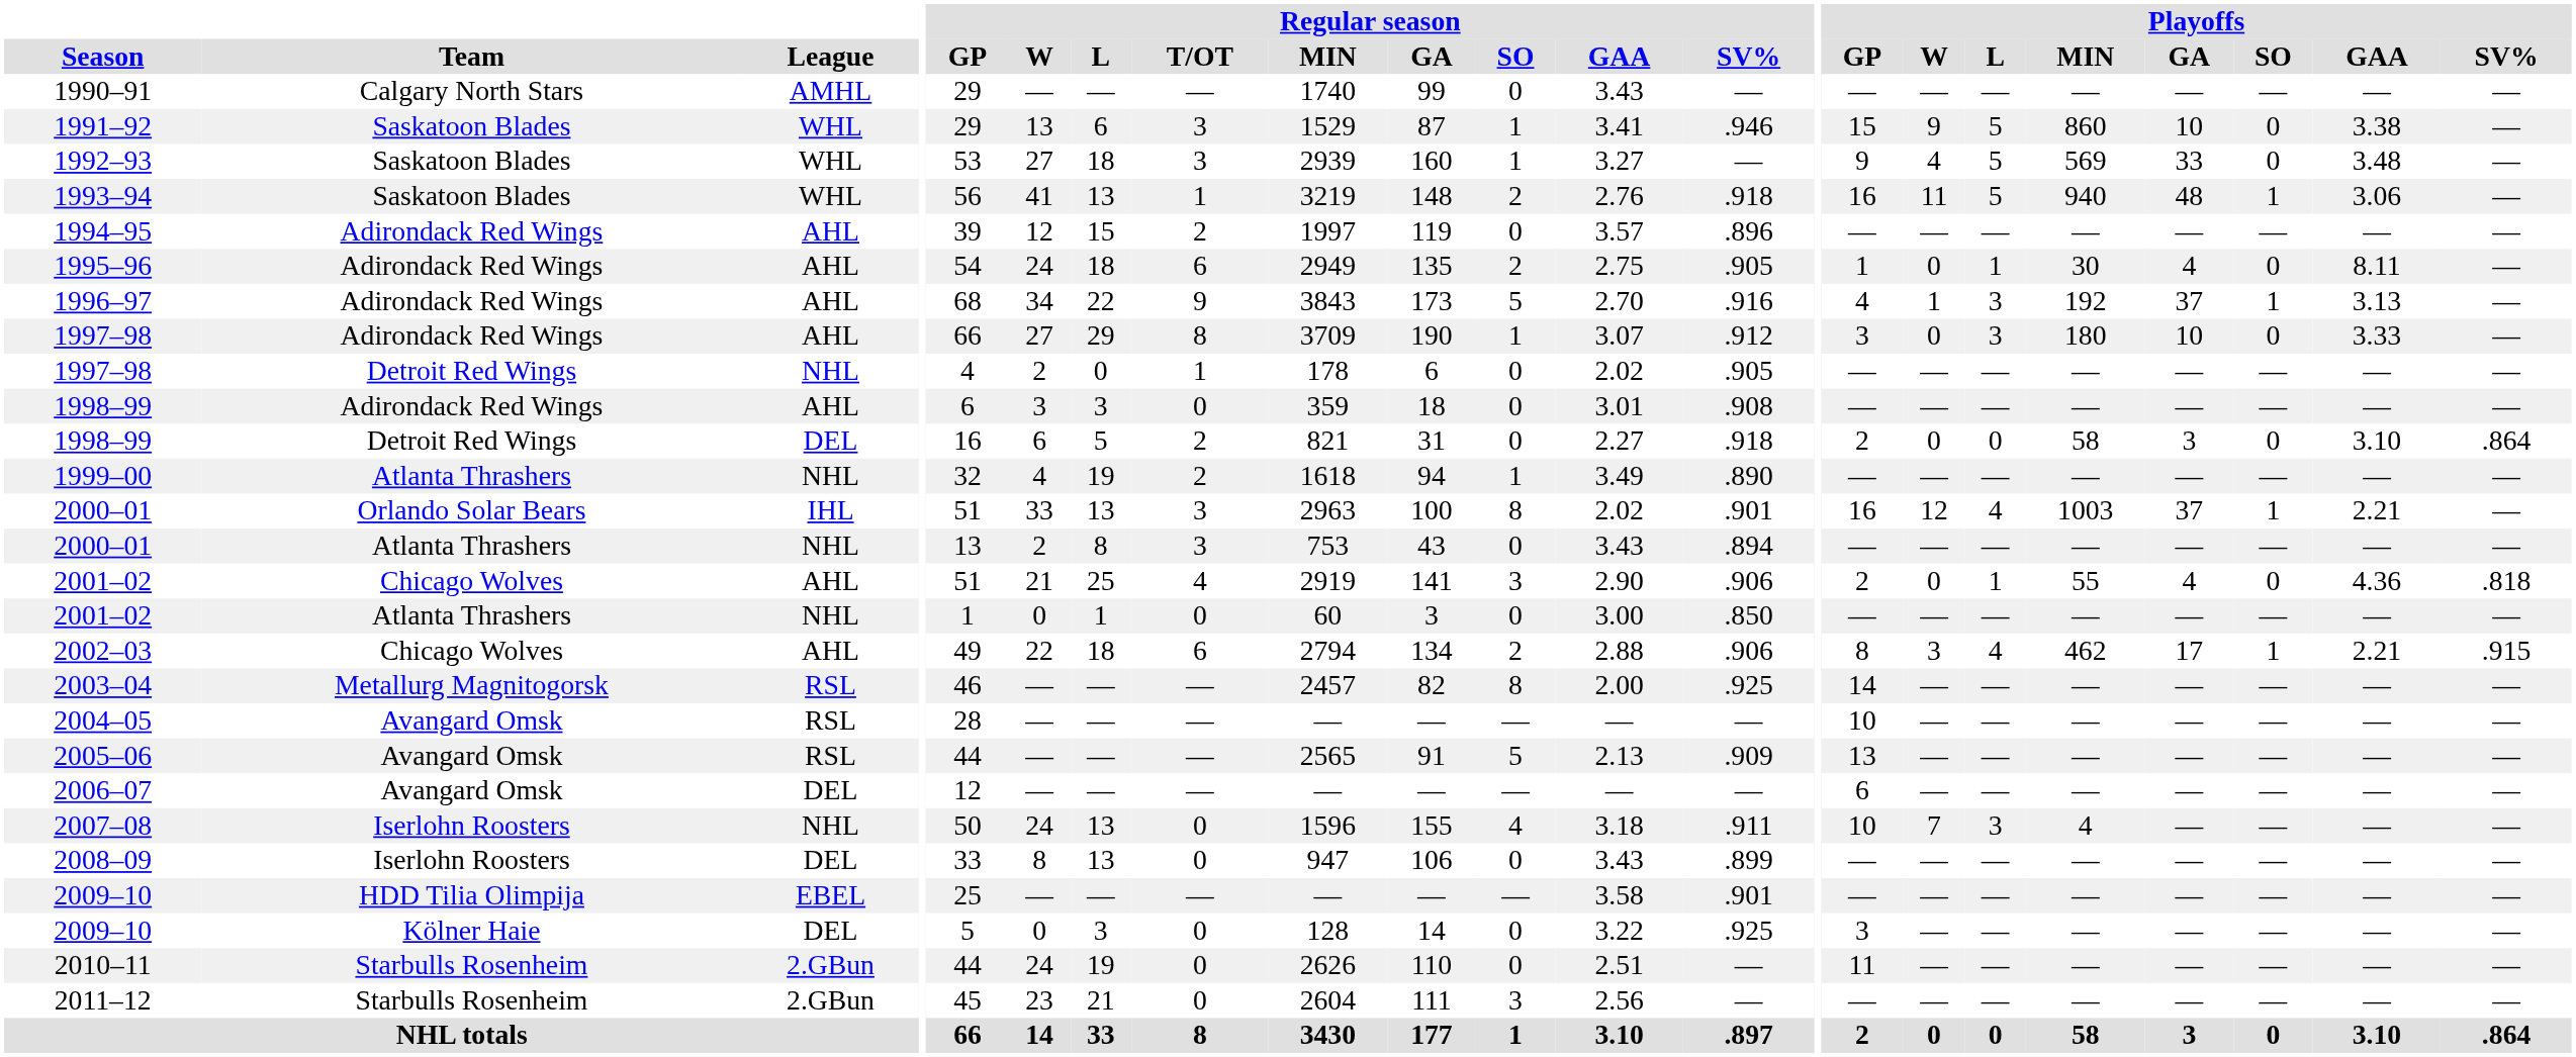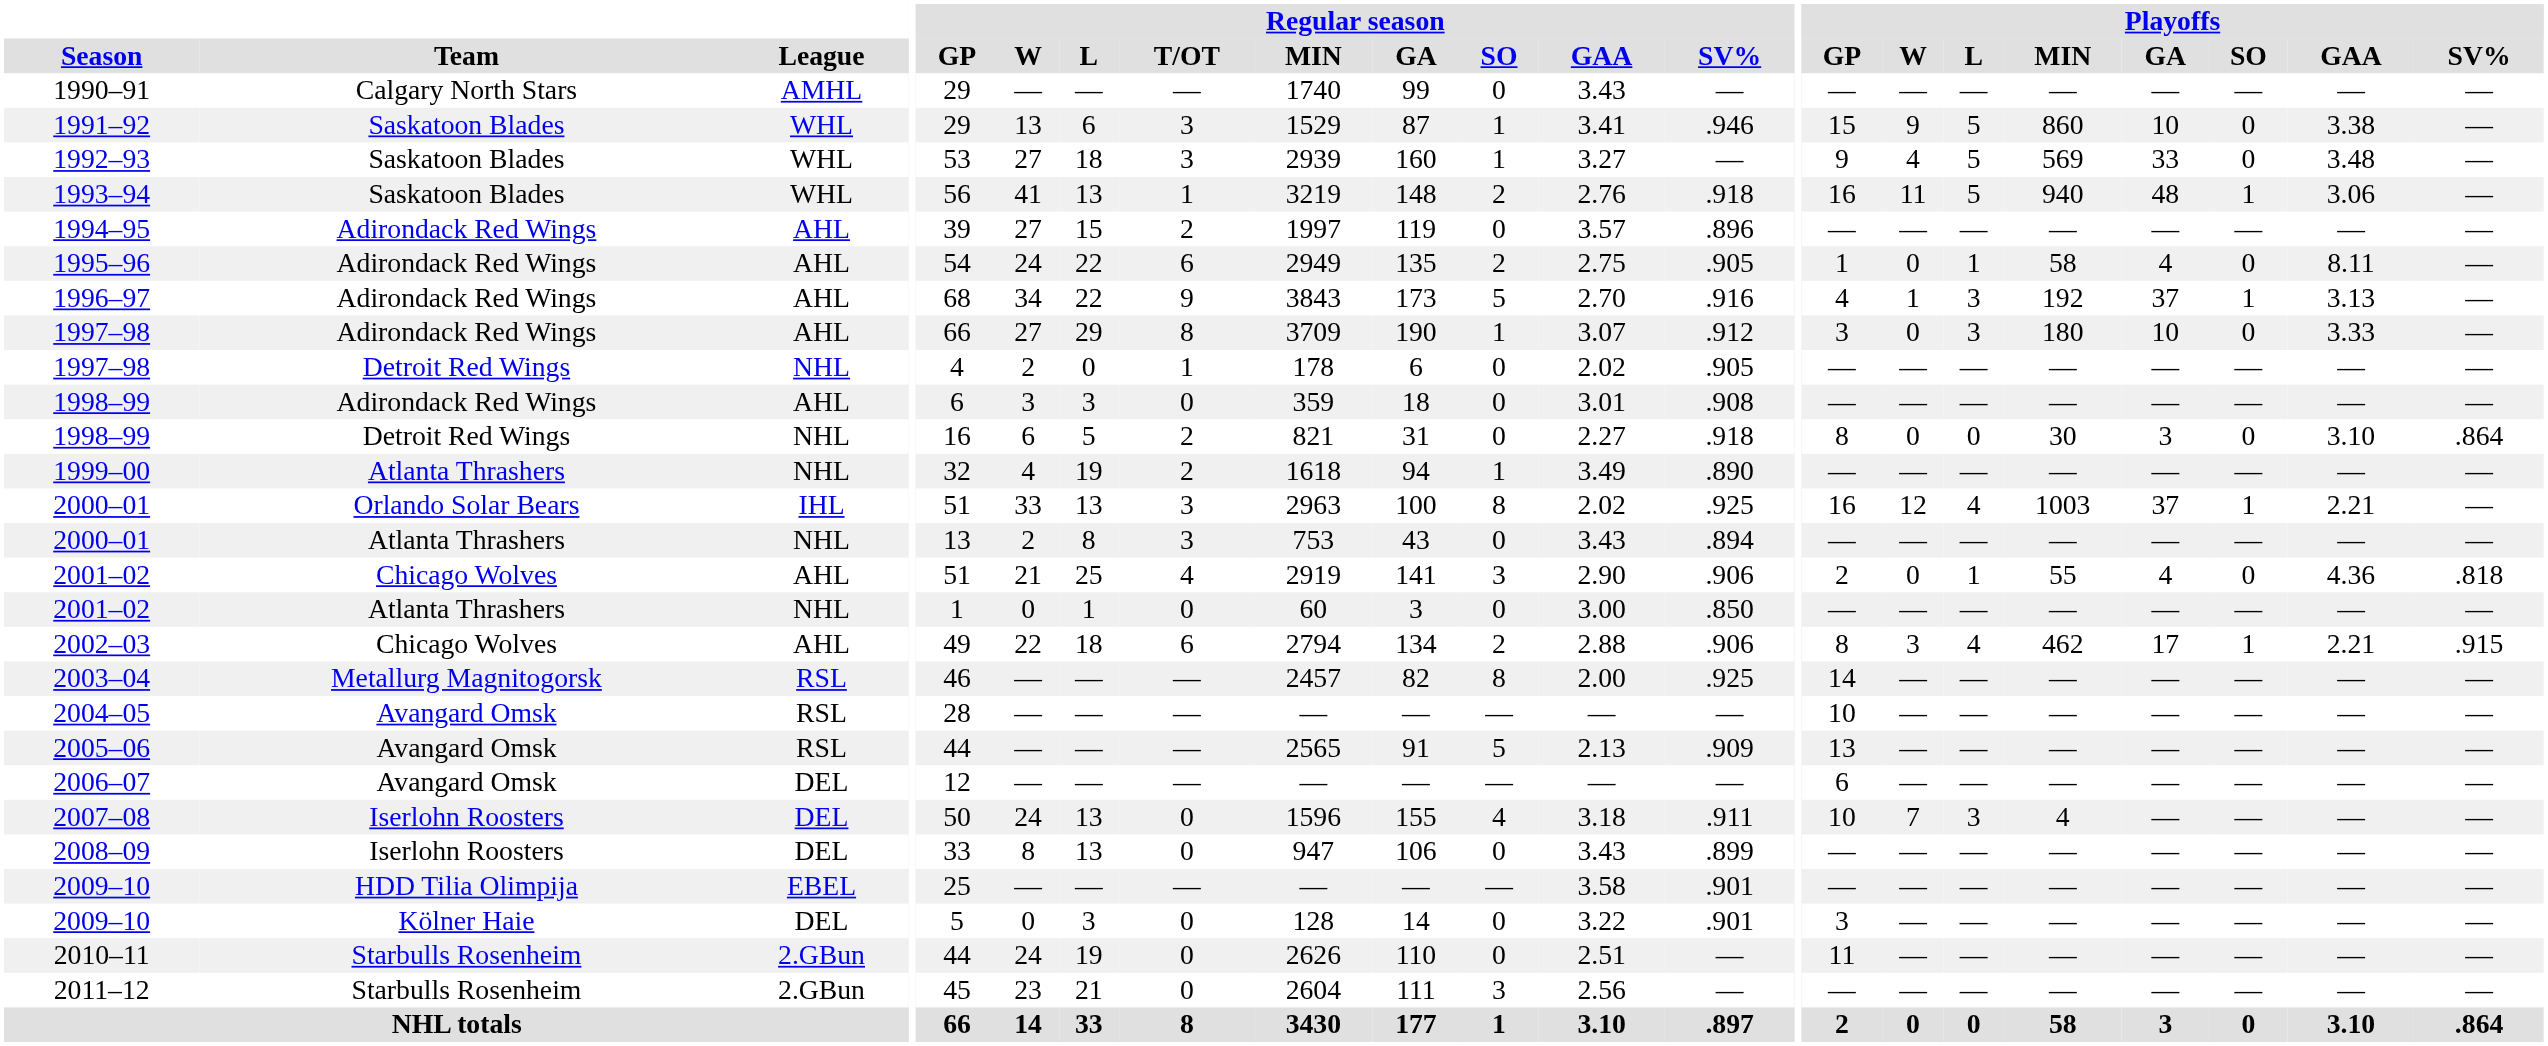 <table border="0" cellpadding="1" cellspacing="0" style="text-align:center; width:74%">
 <tr align="center" bgcolor="#e0e0e0">
 <th align="center" colspan="3" bgcolor="#ffffff"></th>
 <th rowspan="101" align="center" bgcolor="#ffffff"></th>
 <th align="center" colspan="9" bgcolor="#e0e0e0"><a href='#'>Regular season</a></th>
 <th rowspan="101" align="center" bgcolor="#ffffff"></th>
 <th align="center" colspan="8" bgcolor="#e0e0e0"><a href='#'>Playoffs</a></th>
 </tr>
 <tr ALIGN="center" bgcolor="#e0e0e0">
 <th><a href='#'>Season</a></th>
 <th>Team</th>
 <th>League</th>
 <th>GP</th>
 <th>W</th>
 <th>L</th>
 <th>T/OT</th>
 <th>MIN</th>
 <th>GA</th>
 <th><a href='#'>SO</a></th>
 <th><a href='#'>GAA</a></th>
 <th><a href='#'>SV%</a></th>
 <th>GP</th>
 <th>W</th>
 <th>L</th>
 <th>MIN</th>
 <th>GA</th>
 <th>SO</th>
 <th>GAA</th>
 <th>SV%</th>
 </tr>
 <tr>
 <td>1990–91</td>
 <td>Calgary North Stars</td>
 <td><a href='#'>AMHL</a></td>
 <td>29</td>
 <td>—</td>
 <td>—</td>
 <td>—</td>
 <td>1740</td>
 <td>99</td>
 <td>0</td>
 <td>3.43</td>
 <td>—</td>
 <td>—</td>
 <td>—</td>
 <td>—</td>
 <td>—</td>
 <td>—</td>
 <td>—</td>
 <td>—</td>
 <td>—</td>
 </tr>
 <tr ALIGN="center" bgcolor="#f0f0f0">
 <td><a href='#'>1991–92</a></td>
 <td><a href='#'>Saskatoon Blades</a></td>
 <td><a href='#'>WHL</a></td>
 <td>29</td>
 <td>13</td>
 <td>6</td>
 <td>3</td>
 <td>1529</td>
 <td>87</td>
 <td>1</td>
 <td>3.41</td>
 <td>.946</td>
 <td>15</td>
 <td>9</td>
 <td>5</td>
 <td>860</td>
 <td>10</td>
 <td>0</td>
 <td>3.38</td>
 <td>—</td>
 </tr>
 <tr>
 <td><a href='#'>1992–93</a></td>
 <td>Saskatoon Blades</td>
 <td>WHL</td>
 <td>53</td>
 <td>27</td>
 <td>18</td>
 <td>3</td>
 <td>2939</td>
 <td>160</td>
 <td>1</td>
 <td>3.27</td>
 <td>—</td>
 <td>9</td>
 <td>4</td>
 <td>5</td>
 <td>569</td>
 <td>33</td>
 <td>0</td>
 <td>3.48</td>
 <td>—</td>
 </tr>
 <tr ALIGN="center" bgcolor="#f0f0f0">
 <td><a href='#'>1993–94</a></td>
 <td>Saskatoon Blades</td>
 <td>WHL</td>
 <td>56</td>
 <td>41</td>
 <td>13</td>
 <td>1</td>
 <td>3219</td>
 <td>148</td>
 <td>2</td>
 <td>2.76</td>
 <td>.918</td>
 <td>16</td>
 <td>11</td>
 <td>5</td>
 <td>940</td>
 <td>48</td>
 <td>1</td>
 <td>3.06</td>
 <td>—</td>
 </tr>
 <tr>
 <td><a href='#'>1994–95</a></td>
 <td><a href='#'>Adirondack Red Wings</a></td>
 <td><a href='#'>AHL</a></td>
 <td>39</td>
-<td>12</td>
+<td>27</td>
 <td>15</td>
 <td>2</td>
 <td>1997</td>
 <td>119</td>
 <td>0</td>
 <td>3.57</td>
 <td>.896</td>
 <td>—</td>
 <td>—</td>
 <td>—</td>
 <td>—</td>
 <td>—</td>
 <td>—</td>
 <td>—</td>
 <td>—</td>
 </tr>
 <tr ALIGN="center" bgcolor="#f0f0f0">
 <td><a href='#'>1995–96</a></td>
 <td>Adirondack Red Wings</td>
 <td>AHL</td>
 <td>54</td>
 <td>24</td>
-<td>18</td>
+<td>22</td>
 <td>6</td>
 <td>2949</td>
 <td>135</td>
 <td>2</td>
 <td>2.75</td>
 <td>.905</td>
 <td>1</td>
 <td>0</td>
 <td>1</td>
-<td>30</td>
+<td>58</td>
 <td>4</td>
 <td>0</td>
 <td>8.11</td>
 <td>—</td>
 </tr>
 <tr>
 <td><a href='#'>1996–97</a></td>
 <td>Adirondack Red Wings</td>
 <td>AHL</td>
 <td>68</td>
 <td>34</td>
 <td>22</td>
 <td>9</td>
 <td>3843</td>
 <td>173</td>
 <td>5</td>
 <td>2.70</td>
 <td>.916</td>
 <td>4</td>
 <td>1</td>
 <td>3</td>
 <td>192</td>
 <td>37</td>
 <td>1</td>
 <td>3.13</td>
 <td>—</td>
 </tr>
 <tr ALIGN="center" bgcolor="#f0f0f0">
 <td><a href='#'>1997–98</a></td>
 <td>Adirondack Red Wings</td>
 <td>AHL</td>
 <td>66</td>
 <td>27</td>
 <td>29</td>
 <td>8</td>
 <td>3709</td>
 <td>190</td>
 <td>1</td>
 <td>3.07</td>
 <td>.912</td>
 <td>3</td>
 <td>0</td>
 <td>3</td>
 <td>180</td>
 <td>10</td>
 <td>0</td>
 <td>3.33</td>
 <td>—</td>
 </tr>
 <tr>
 <td><a href='#'>1997–98</a></td>
 <td><a href='#'>Detroit Red Wings</a></td>
 <td><a href='#'>NHL</a></td>
 <td>4</td>
 <td>2</td>
 <td>0</td>
 <td>1</td>
 <td>178</td>
 <td>6</td>
 <td>0</td>
 <td>2.02</td>
 <td>.905</td>
 <td>—</td>
 <td>—</td>
 <td>—</td>
 <td>—</td>
 <td>—</td>
 <td>—</td>
 <td>—</td>
 <td>—</td>
 </tr>
 <tr ALIGN="center" bgcolor="#f0f0f0">
 <td><a href='#'>1998–99</a></td>
 <td>Adirondack Red Wings</td>
 <td>AHL</td>
 <td>6</td>
 <td>3</td>
 <td>3</td>
 <td>0</td>
 <td>359</td>
 <td>18</td>
 <td>0</td>
 <td>3.01</td>
 <td>.908</td>
 <td>—</td>
 <td>—</td>
 <td>—</td>
 <td>—</td>
 <td>—</td>
 <td>—</td>
 <td>—</td>
 <td>—</td>
 </tr>
 <tr>
 <td><a href='#'>1998–99</a></td>
 <td>Detroit Red Wings</td>
-<td><a href='#'>DEL</a></td>
+<td>NHL</td>
 <td>16</td>
 <td>6</td>
 <td>5</td>
 <td>2</td>
 <td>821</td>
 <td>31</td>
 <td>0</td>
 <td>2.27</td>
 <td>.918</td>
-<td>2</td>
+<td>8</td>
 <td>0</td>
 <td>0</td>
-<td>58</td>
+<td>30</td>
 <td>3</td>
 <td>0</td>
 <td>3.10</td>
 <td>.864</td>
 </tr>
 <tr ALIGN="center" bgcolor="#f0f0f0">
 <td><a href='#'>1999–00</a></td>
 <td><a href='#'>Atlanta Thrashers</a></td>
 <td>NHL</td>
 <td>32</td>
 <td>4</td>
 <td>19</td>
 <td>2</td>
 <td>1618</td>
 <td>94</td>
 <td>1</td>
 <td>3.49</td>
 <td>.890</td>
 <td>—</td>
 <td>—</td>
 <td>—</td>
 <td>—</td>
 <td>—</td>
 <td>—</td>
 <td>—</td>
 <td>—</td>
 </tr>
 <tr>
 <td><a href='#'>2000–01</a></td>
 <td><a href='#'>Orlando Solar Bears</a></td>
 <td><a href='#'>IHL</a></td>
 <td>51</td>
 <td>33</td>
 <td>13</td>
 <td>3</td>
 <td>2963</td>
 <td>100</td>
 <td>8</td>
 <td>2.02</td>
-<td>.901</td>
+<td>.925</td>
 <td>16</td>
 <td>12</td>
 <td>4</td>
 <td>1003</td>
 <td>37</td>
 <td>1</td>
 <td>2.21</td>
 <td>—</td>
 </tr>
 <tr ALIGN="center" bgcolor="#f0f0f0">
 <td><a href='#'>2000–01</a></td>
 <td>Atlanta Thrashers</td>
 <td>NHL</td>
 <td>13</td>
 <td>2</td>
 <td>8</td>
 <td>3</td>
 <td>753</td>
 <td>43</td>
 <td>0</td>
 <td>3.43</td>
 <td>.894</td>
 <td>—</td>
 <td>—</td>
 <td>—</td>
 <td>—</td>
 <td>—</td>
 <td>—</td>
 <td>—</td>
 <td>—</td>
 </tr>
 <tr>
 <td><a href='#'>2001–02</a></td>
 <td><a href='#'>Chicago Wolves</a></td>
 <td>AHL</td>
 <td>51</td>
 <td>21</td>
 <td>25</td>
 <td>4</td>
 <td>2919</td>
 <td>141</td>
 <td>3</td>
 <td>2.90</td>
 <td>.906</td>
 <td>2</td>
 <td>0</td>
 <td>1</td>
 <td>55</td>
 <td>4</td>
 <td>0</td>
 <td>4.36</td>
 <td>.818</td>
 </tr>
 <tr ALIGN="center" bgcolor="#f0f0f0">
 <td><a href='#'>2001–02</a></td>
 <td>Atlanta Thrashers</td>
 <td>NHL</td>
 <td>1</td>
 <td>0</td>
 <td>1</td>
 <td>0</td>
 <td>60</td>
 <td>3</td>
 <td>0</td>
 <td>3.00</td>
 <td>.850</td>
 <td>—</td>
 <td>—</td>
 <td>—</td>
 <td>—</td>
 <td>—</td>
 <td>—</td>
 <td>—</td>
 <td>—</td>
 </tr>
 <tr>
 <td><a href='#'>2002–03</a></td>
 <td>Chicago Wolves</td>
 <td>AHL</td>
 <td>49</td>
 <td>22</td>
 <td>18</td>
 <td>6</td>
 <td>2794</td>
 <td>134</td>
 <td>2</td>
 <td>2.88</td>
 <td>.906</td>
 <td>8</td>
 <td>3</td>
 <td>4</td>
 <td>462</td>
 <td>17</td>
 <td>1</td>
 <td>2.21</td>
 <td>.915</td>
 </tr>
 <tr ALIGN="center" bgcolor="#f0f0f0">
 <td><a href='#'>2003–04</a></td>
 <td><a href='#'>Metallurg Magnitogorsk</a></td>
 <td><a href='#'>RSL</a></td>
 <td>46</td>
 <td>—</td>
 <td>—</td>
 <td>—</td>
 <td>2457</td>
 <td>82</td>
 <td>8</td>
 <td>2.00</td>
 <td>.925</td>
 <td>14</td>
 <td>—</td>
 <td>—</td>
 <td>—</td>
 <td>—</td>
 <td>—</td>
 <td>—</td>
 <td>—</td>
 </tr>
 <tr>
 <td><a href='#'>2004–05</a></td>
 <td><a href='#'>Avangard Omsk</a></td>
 <td>RSL</td>
 <td>28</td>
 <td>—</td>
 <td>—</td>
 <td>—</td>
 <td>—</td>
 <td>—</td>
 <td>—</td>
 <td>—</td>
 <td>—</td>
 <td>10</td>
 <td>—</td>
 <td>—</td>
 <td>—</td>
 <td>—</td>
 <td>—</td>
 <td>—</td>
 <td>—</td>
 </tr>
 <tr ALIGN="center" bgcolor="#f0f0f0">
 <td><a href='#'>2005–06</a></td>
 <td>Avangard Omsk</td>
 <td>RSL</td>
 <td>44</td>
 <td>—</td>
 <td>—</td>
 <td>—</td>
 <td>2565</td>
 <td>91</td>
 <td>5</td>
 <td>2.13</td>
 <td>.909</td>
 <td>13</td>
 <td>—</td>
 <td>—</td>
 <td>—</td>
 <td>—</td>
 <td>—</td>
 <td>—</td>
 <td>—</td>
 </tr>
 <tr>
 <td><a href='#'>2006–07</a></td>
 <td>Avangard Omsk</td>
 <td>DEL</td>
 <td>12</td>
 <td>—</td>
 <td>—</td>
 <td>—</td>
 <td>—</td>
 <td>—</td>
 <td>—</td>
 <td>—</td>
 <td>—</td>
 <td>6</td>
 <td>—</td>
 <td>—</td>
 <td>—</td>
 <td>—</td>
 <td>—</td>
 <td>—</td>
 <td>—</td>
 </tr>
 <tr ALIGN="center" bgcolor="#f0f0f0">
 <td><a href='#'>2007–08</a></td>
 <td><a href='#'>Iserlohn Roosters</a></td>
-<td>NHL</td>
+<td><a href='#'>DEL</a></td>
 <td>50</td>
 <td>24</td>
 <td>13</td>
 <td>0</td>
 <td>1596</td>
 <td>155</td>
 <td>4</td>
 <td>3.18</td>
 <td>.911</td>
 <td>10</td>
 <td>7</td>
 <td>3</td>
 <td>4</td>
 <td>—</td>
 <td>—</td>
 <td>—</td>
 <td>—</td>
 </tr>
 <tr>
 <td><a href='#'>2008–09</a></td>
 <td>Iserlohn Roosters</td>
 <td>DEL</td>
 <td>33</td>
 <td>8</td>
 <td>13</td>
 <td>0</td>
 <td>947</td>
 <td>106</td>
 <td>0</td>
 <td>3.43</td>
 <td>.899</td>
 <td>—</td>
 <td>—</td>
 <td>—</td>
 <td>—</td>
 <td>—</td>
 <td>—</td>
 <td>—</td>
 <td>—</td>
 </tr>
 <tr ALIGN="center" bgcolor="#f0f0f0">
 <td><a href='#'>2009–10</a></td>
 <td><a href='#'>HDD Tilia Olimpija</a></td>
 <td><a href='#'>EBEL</a></td>
 <td>25</td>
 <td>—</td>
 <td>—</td>
 <td>—</td>
 <td>—</td>
 <td>—</td>
 <td>—</td>
 <td>3.58</td>
 <td>.901</td>
 <td>—</td>
 <td>—</td>
 <td>—</td>
 <td>—</td>
 <td>—</td>
 <td>—</td>
 <td>—</td>
 <td>—</td>
 </tr>
 <tr>
 <td><a href='#'>2009–10</a></td>
 <td><a href='#'>Kölner Haie</a></td>
 <td>DEL</td>
 <td>5</td>
 <td>0</td>
 <td>3</td>
 <td>0</td>
 <td>128</td>
 <td>14</td>
 <td>0</td>
 <td>3.22</td>
-<td>.925</td>
+<td>.901</td>
 <td>3</td>
 <td>—</td>
 <td>—</td>
 <td>—</td>
 <td>—</td>
 <td>—</td>
 <td>—</td>
 <td>—</td>
 </tr>
 <tr ALIGN="center" bgcolor="#f0f0f0">
 <td>2010–11</td>
 <td><a href='#'>Starbulls Rosenheim</a></td>
 <td><a href='#'>2.GBun</a></td>
 <td>44</td>
 <td>24</td>
 <td>19</td>
 <td>0</td>
 <td>2626</td>
 <td>110</td>
 <td>0</td>
 <td>2.51</td>
 <td>—</td>
 <td>11</td>
 <td>—</td>
 <td>—</td>
 <td>—</td>
 <td>—</td>
 <td>—</td>
 <td>—</td>
 <td>—</td>
 </tr>
 <tr>
 <td>2011–12</td>
 <td>Starbulls Rosenheim</td>
 <td>2.GBun</td>
 <td>45</td>
 <td>23</td>
 <td>21</td>
 <td>0</td>
 <td>2604</td>
 <td>111</td>
 <td>3</td>
 <td>2.56</td>
 <td>—</td>
 <td>—</td>
 <td>—</td>
 <td>—</td>
 <td>—</td>
 <td>—</td>
 <td>—</td>
 <td>—</td>
 <td>—</td>
 </tr>
 <tr style="background:#e0e0e0;">
 <th colspan=3>NHL totals</th>
 <th>66</th>
 <th>14</th>
 <th>33</th>
 <th>8</th>
 <th>3430</th>
 <th>177</th>
 <th>1</th>
 <th>3.10</th>
 <th>.897</th>
 <th>2</th>
 <th>0</th>
 <th>0</th>
 <th>58</th>
 <th>3</th>
 <th>0</th>
 <th>3.10</th>
 <th>.864</th>
 </tr>
 </table>
